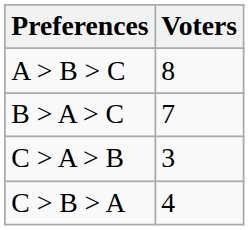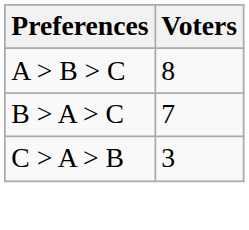 <table class="wikitable">
 <tr>
 <th>Preferences</th>
 <th>Voters</th>
 </tr>
 <tr>
 <td>A > B > C</td>
 <td>8</td>
 </tr>
 <tr>
 <td>B > A > C</td>
 <td>7</td>
 </tr>
 <tr>
 <td>C > A > B</td>
 <td>3</td>
 </tr>
-<tr>
-<td>C > B > A</td>
-<td>4</td>
-</tr>
 </table>
